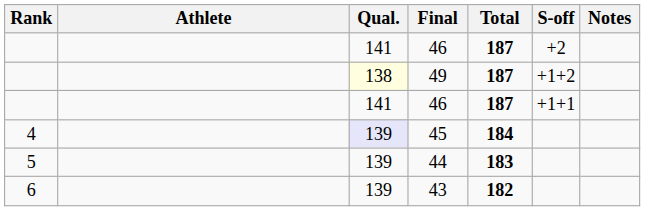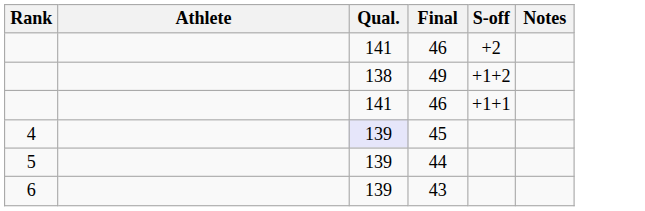 <table class="wikitable" style="text-align:center">
 <tr>
 <th width=40>Rank</th>
 <th width=250>Athlete</th>
 <th width=45>Qual.</th>
 <th width=45>Final</th>
-<th width=50>Total</th>
 <th width=35>S-off</th>
 <th width=45>Notes</th>
 </tr>
 <tr>
 <td></td>
 <td align=left></td>
 <td>141</td>
 <td>46</td>
-<td><strong>187</strong></td>
 <td>+2</td>
 <td></td>
 </tr>
 <tr>
 <td></td>
 <td align=left></td>
-<td style="background: lightyellow;">138</td>
+<td>138</td>
 <td>49</td>
-<td><strong>187</strong></td>
 <td>+1+2</td>
 <td></td>
 </tr>
 <tr>
 <td></td>
 <td align=left></td>
 <td>141</td>
 <td>46</td>
-<td><strong>187</strong></td>
 <td>+1+1</td>
 <td></td>
 </tr>
 <tr>
 <td>4</td>
 <td align=left></td>
 <td style="background: lavender;">139</td>
 <td>45</td>
-<td><strong>184</strong></td>
 <td></td>
 <td></td>
 </tr>
 <tr>
 <td>5</td>
 <td align=left></td>
 <td>139</td>
 <td>44</td>
-<td><strong>183</strong></td>
 <td></td>
 <td></td>
 </tr>
 <tr>
 <td>6</td>
 <td align=left></td>
 <td>139</td>
 <td>43</td>
-<td><strong>182</strong></td>
 <td></td>
 <td></td>
 </tr>
 </table>
